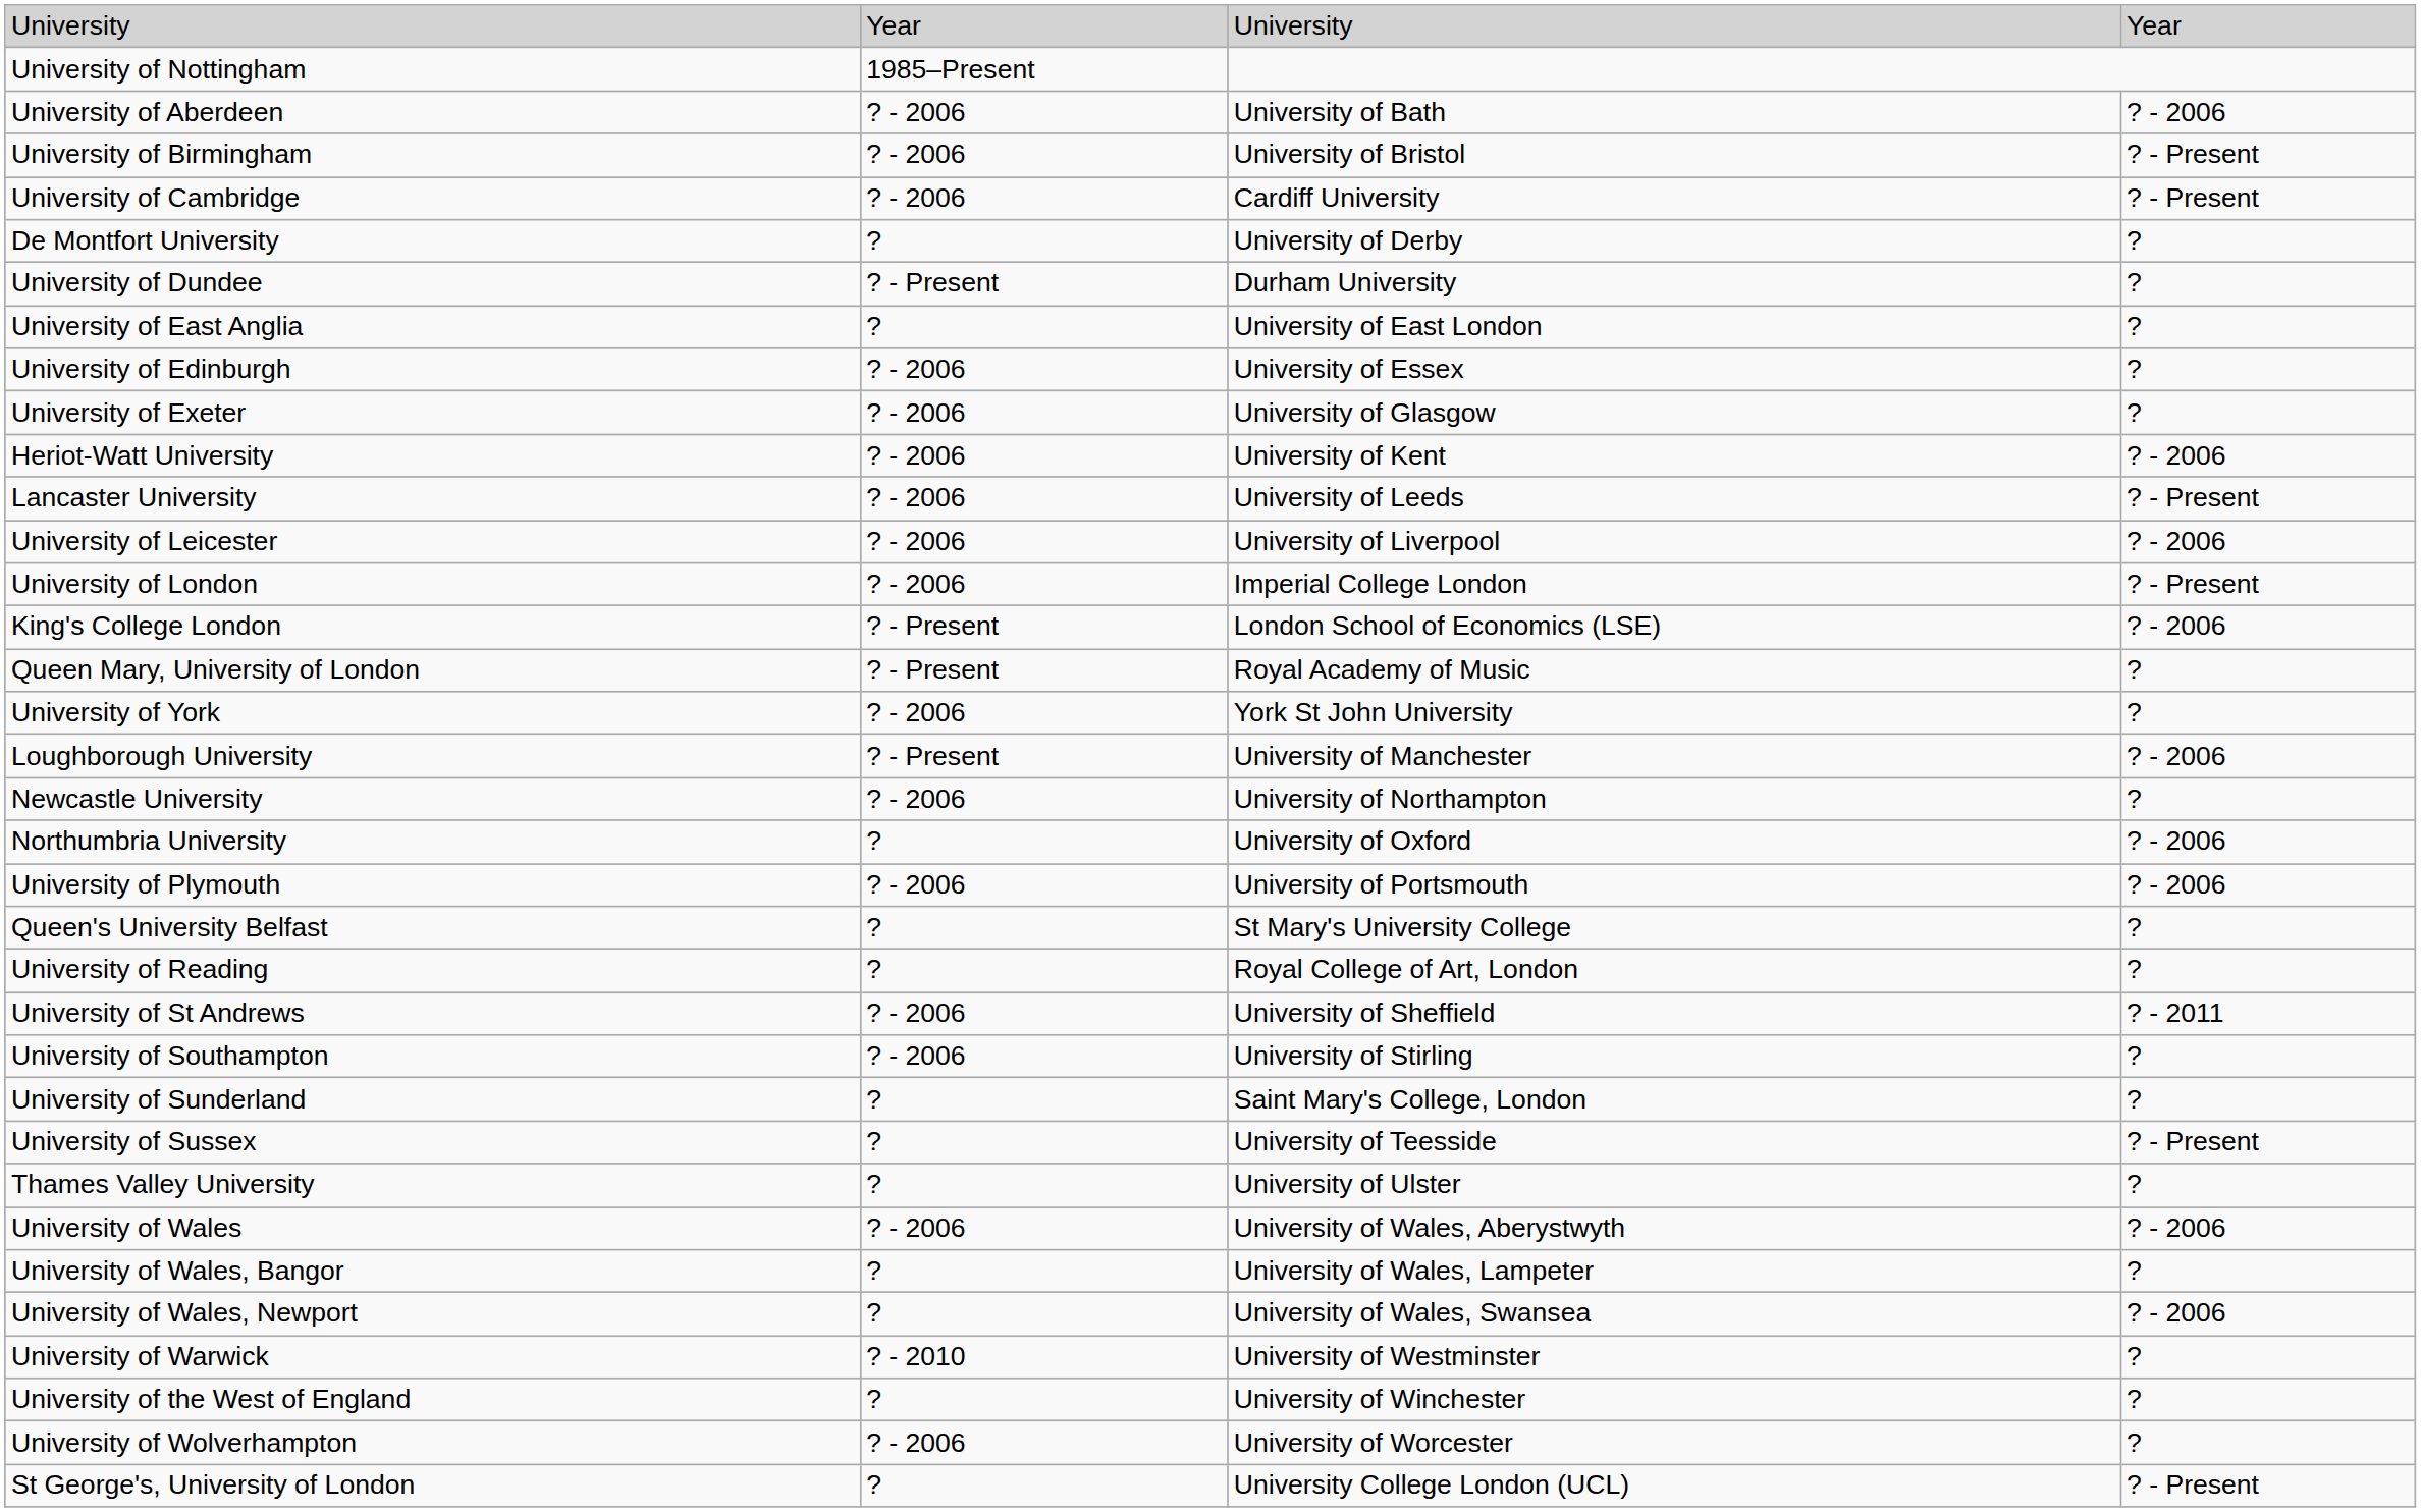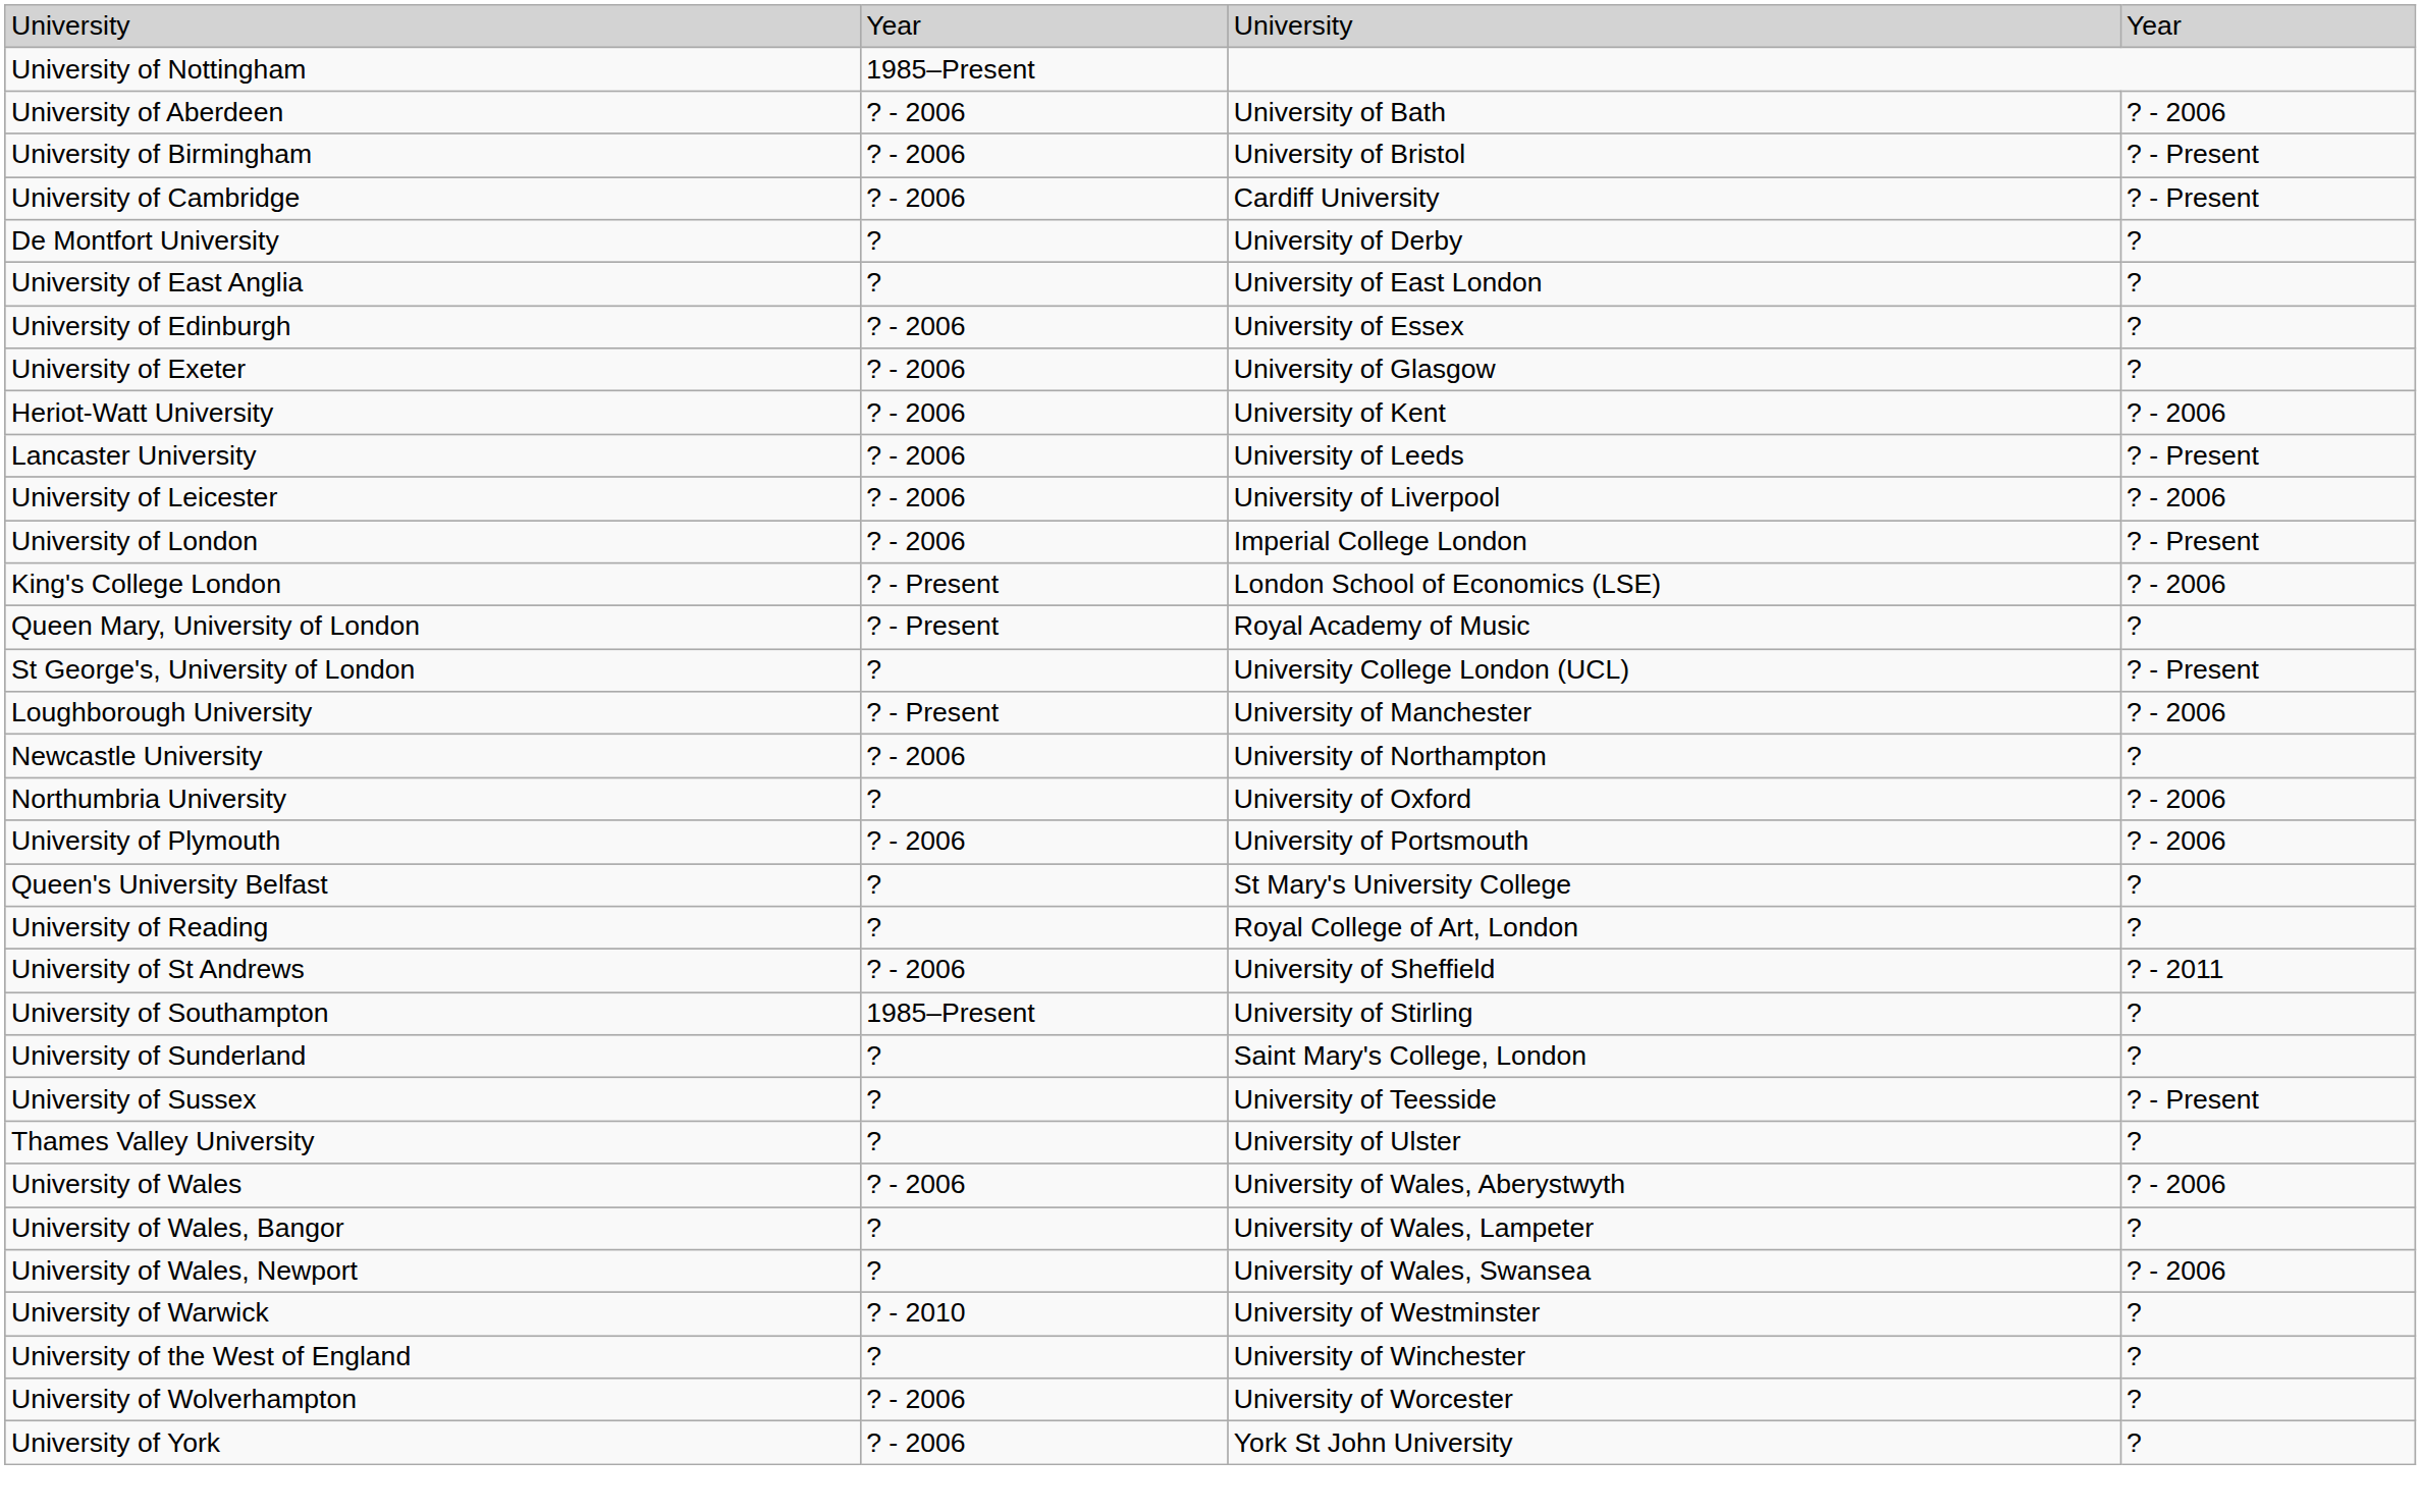 <table class="wikitable" width="90%">
 <tr bgcolor=lightgrey>
 <td>University</td>
 <td>Year</td>
 <td>University</td>
 <td>Year</td>
 </tr>
 <tr>
 <td>University of Nottingham</td>
 <td>1985–Present</td>
 </tr>
 <tr>
 <td>University of Aberdeen</td>
 <td>? - 2006</td>
 <td>University of Bath</td>
 <td>? - 2006</td>
 </tr>
 <tr>
 <td>University of Birmingham</td>
 <td>? - 2006</td>
 <td>University of Bristol</td>
 <td>? - Present</td>
 </tr>
 <tr>
 <td>University of Cambridge</td>
 <td>? - 2006</td>
 <td>Cardiff University</td>
 <td>? - Present</td>
 </tr>
 <tr>
 <td>De Montfort University</td>
 <td>?</td>
 <td>University of Derby</td>
-<td>?</td>
-</tr>
-<tr>
-<td>University of Dundee</td>
-<td>? - Present</td>
-<td>Durham University</td>
 <td>?</td>
 </tr>
 <tr>
 <td>University of East Anglia</td>
 <td>?</td>
 <td>University of East London</td>
 <td>?</td>
 </tr>
 <tr>
 <td>University of Edinburgh</td>
 <td>? - 2006</td>
 <td>University of Essex</td>
 <td>?</td>
 </tr>
 <tr>
 <td>University of Exeter</td>
 <td>? - 2006</td>
 <td>University of Glasgow</td>
 <td>?</td>
 </tr>
 <tr>
 <td>Heriot-Watt University</td>
 <td>? - 2006</td>
 <td>University of Kent</td>
 <td>? - 2006</td>
 </tr>
 <tr>
 <td>Lancaster University</td>
 <td>? - 2006</td>
 <td>University of Leeds</td>
 <td>? - Present</td>
 </tr>
 <tr>
 <td>University of Leicester</td>
 <td>? - 2006</td>
 <td>University of Liverpool</td>
 <td>? - 2006</td>
 </tr>
 <tr>
 <td>University of London</td>
 <td>? - 2006</td>
 <td>Imperial College London</td>
 <td>? - Present</td>
 </tr>
 <tr>
 <td>King's College London</td>
 <td>? - Present</td>
 <td>London School of Economics (LSE)</td>
 <td>? - 2006</td>
 </tr>
 <tr>
 <td>Queen Mary, University of London</td>
 <td>? - Present</td>
 <td>Royal Academy of Music</td>
 <td>?</td>
 </tr>
 <tr>
-<td>University of York</td>
-<td>? - 2006</td>
-<td>York St John University</td>
+<td>St George's, University of London</td>
 <td>?</td>
+<td>University College London (UCL)</td>
+<td>? - Present</td>
 </tr>
 <tr>
 <td>Loughborough University</td>
 <td>? - Present</td>
 <td>University of Manchester</td>
 <td>? - 2006</td>
 </tr>
 <tr>
 <td>Newcastle University</td>
 <td>? - 2006</td>
 <td>University of Northampton</td>
 <td>?</td>
 </tr>
 <tr>
 <td>Northumbria University</td>
 <td>?</td>
 <td>University of Oxford</td>
 <td>? - 2006</td>
 </tr>
 <tr>
 <td>University of Plymouth</td>
 <td>? - 2006</td>
 <td>University of Portsmouth</td>
 <td>? - 2006</td>
 </tr>
 <tr>
 <td>Queen's University Belfast</td>
 <td>?</td>
 <td>St Mary's University College</td>
 <td>?</td>
 </tr>
 <tr>
 <td>University of Reading</td>
 <td>?</td>
 <td>Royal College of Art, London</td>
 <td>?</td>
 </tr>
 <tr>
 <td>University of St Andrews</td>
 <td>? - 2006</td>
 <td>University of Sheffield</td>
 <td>? - 2011</td>
 </tr>
 <tr>
 <td>University of Southampton</td>
-<td>? - 2006</td>
+<td>1985–Present</td>
 <td>University of Stirling</td>
 <td>?</td>
 </tr>
 <tr>
 <td>University of Sunderland</td>
 <td>?</td>
 <td>Saint Mary's College, London</td>
 <td>?</td>
 </tr>
 <tr>
 <td>University of Sussex</td>
 <td>?</td>
 <td>University of Teesside</td>
 <td>? - Present</td>
 </tr>
 <tr>
 <td>Thames Valley University</td>
 <td>?</td>
 <td>University of Ulster</td>
 <td>?</td>
 </tr>
 <tr>
 <td>University of Wales</td>
 <td>? - 2006</td>
 <td>University of Wales, Aberystwyth</td>
 <td>? - 2006</td>
 </tr>
 <tr>
 <td>University of Wales, Bangor</td>
 <td>?</td>
 <td>University of Wales, Lampeter</td>
 <td>?</td>
 </tr>
 <tr University of Aberystwyth, Wales  ? - 2015>
 <td>University of Wales, Newport</td>
 <td>?</td>
 <td>University of Wales, Swansea</td>
 <td>? - 2006</td>
 </tr>
 <tr>
 <td>University of Warwick</td>
 <td>? - 2010</td>
 <td>University of Westminster</td>
 <td>?</td>
 </tr>
 <tr>
 <td>University of the West of England</td>
 <td>?</td>
 <td>University of Winchester</td>
 <td>?</td>
 </tr>
 <tr>
 <td>University of Wolverhampton</td>
 <td>? - 2006</td>
 <td>University of Worcester</td>
 <td>?</td>
 </tr>
 <tr>
-<td>St George's, University of London</td>
+<td>University of York</td>
+<td>? - 2006</td>
+<td>York St John University</td>
 <td>?</td>
-<td>University College London (UCL)</td>
-<td>? - Present</td>
 </tr>
 </table>
